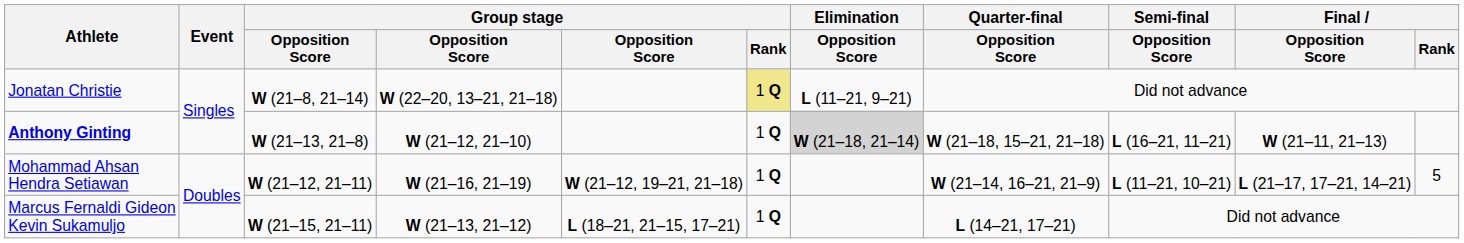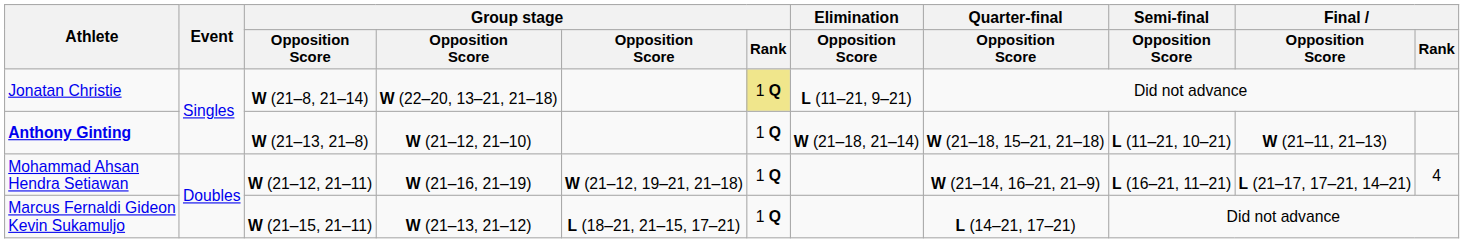 <table class="wikitable" style="font-size:90%">
 <tr>
 <th rowspan=2>Athlete</th>
 <th rowspan=2>Event</th>
 <th colspan=4>Group stage</th>
 <th>Elimination</th>
 <th>Quarter-final</th>
 <th>Semi-final</th>
 <th colspan=2>Final / </th>
 </tr>
 <tr style="font-size:95%">
 <th>Opposition<br>Score</th>
 <th>Opposition<br>Score</th>
 <th>Opposition<br>Score</th>
 <th>Rank</th>
 <th>Opposition<br>Score</th>
 <th>Opposition<br>Score</th>
 <th>Opposition<br>Score</th>
 <th>Opposition<br>Score</th>
 <th>Rank</th>
 </tr>
 <tr align=center>
 <td align=left><a href='#'>Jonatan Christie</a></td>
 <td align=left rowspan=2><a href='#'>Singles</a></td>
 <td><br><strong>W</strong> (21–8, 21–14)</td>
 <td><br><strong>W</strong> (22–20, 13–21, 21–18)</td>
 <td></td>
 <td style="background: khaki;">1 <strong>Q</strong></td>
 <td><br><strong>L</strong> (11–21, 9–21)</td>
 <td colspan=4>Did not advance</td>
 </tr>
 <tr align=center>
 <td align=left><strong><a href='#'>Anthony Ginting</a></strong></td>
 <td><br><strong>W</strong> (21–13, 21–8)</td>
 <td><br><strong>W</strong> (21–12, 21–10)</td>
 <td></td>
 <td>1 <strong>Q</strong></td>
-<td style="background: lightgrey;"><br><strong>W</strong> (21–18, 21–14)</td>
+<td><br><strong>W</strong> (21–18, 21–14)</td>
 <td><br><strong>W</strong> (21–18, 15–21, 21–18)</td>
-<td><br><strong>L</strong> (16–21, 11–21)</td>
+<td><br><strong>L</strong> (11–21, 10–21)</td>
 <td><br><strong>W</strong> (21–11, 21–13)</td>
 <td></td>
 </tr>
 <tr align=center>
 <td align=left><a href='#'>Mohammad Ahsan</a><br><a href='#'>Hendra Setiawan</a></td>
 <td align=left rowspan=2><a href='#'>Doubles</a></td>
 <td><br><strong>W</strong> (21–12, 21–11)</td>
 <td><br><strong>W</strong> (21–16, 21–19)</td>
 <td><br><strong>W</strong> (21–12, 19–21, 21–18)</td>
 <td>1  <strong>Q</strong></td>
 <td></td>
 <td><br><strong>W</strong> (21–14, 16–21, 21–9)</td>
-<td><br><strong>L</strong> (11–21, 10–21)</td>
+<td><br><strong>L</strong> (16–21, 11–21)</td>
 <td><br><strong>L</strong> (21–17, 17–21, 14–21)</td>
-<td>5</td>
+<td>4</td>
 </tr>
 <tr align=center>
 <td align=left><a href='#'>Marcus Fernaldi Gideon</a><br><a href='#'>Kevin Sukamuljo</a></td>
 <td><br><strong>W</strong> (21–15, 21–11)</td>
 <td><br><strong>W</strong> (21–13, 21–12)</td>
 <td><br><strong>L</strong> (18–21, 21–15, 17–21)</td>
 <td>1 <strong>Q</strong></td>
 <td></td>
 <td><br><strong>L</strong> (14–21, 17–21)</td>
 <td colspan=3>Did not advance</td>
 </tr>
 </table>
